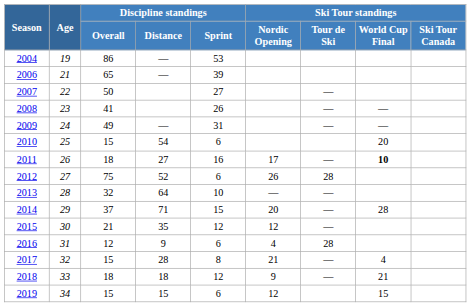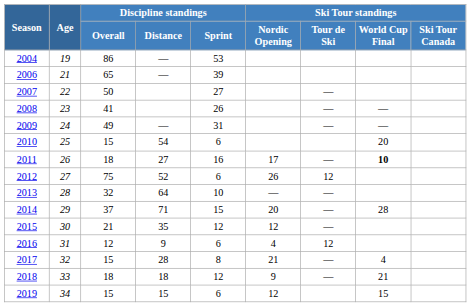 <table class="wikitable" style="font-size:95%; text-align:center; border:grey solid 1px; border-collapse:collapse; background:#ffffff;">
 <tr>
 <th style="background-color:#369; color:white; width:60px;" rowspan="2"> Season </th>
 <th style="background-color:#369; color:white; width:40px;" rowspan="2"> Age </th>
 <th style="background-color:#4180be; color:white;" colspan="3">Discipline standings</th>
 <th style="background-color:#4180be; color:white;" colspan="4">Ski Tour standings</th>
 </tr>
 <tr>
 <th style="background-color:#4180be; color:white; width:75px;">Overall</th>
 <th style="background-color:#4180be; color:white; width:75px;">Distance</th>
 <th style="background-color:#4180be; color:white; width:75px;">Sprint</th>
 <th style="background-color:#4180be; color:white; width:75px;">Nordic<br>Opening</th>
 <th style="background-color:#4180be; color:white; width:75px;">Tour de<br>Ski</th>
 <th style="background-color:#4180be; color:white; width:75px;">World Cup<br>Final</th>
 <th style="background-color:#4180be; color:white; width:75px;">Ski Tour<br>Canada</th>
 </tr>
 <tr>
 <td><a href='#'>2004</a></td>
 <td><em>19</em></td>
 <td>86</td>
 <td>—</td>
 <td>53</td>
 <td></td>
 <td></td>
 <td></td>
 <td></td>
 </tr>
 <tr>
 <td><a href='#'>2006</a></td>
 <td><em>21</em></td>
 <td>65</td>
 <td>—</td>
 <td>39</td>
 <td></td>
 <td></td>
 <td></td>
 <td></td>
 </tr>
 <tr>
 <td><a href='#'>2007</a></td>
 <td><em>22</em></td>
 <td>50</td>
 <td></td>
 <td>27</td>
 <td></td>
 <td>—</td>
 <td></td>
 <td></td>
 </tr>
 <tr>
 <td><a href='#'>2008</a></td>
 <td><em>23</em></td>
 <td>41</td>
 <td></td>
 <td>26</td>
 <td></td>
 <td>—</td>
 <td>—</td>
 <td></td>
 </tr>
 <tr>
 <td><a href='#'>2009</a></td>
 <td><em>24</em></td>
 <td>49</td>
 <td>—</td>
 <td>31</td>
 <td></td>
 <td>—</td>
 <td>—</td>
 <td></td>
 </tr>
 <tr>
 <td><a href='#'>2010</a></td>
 <td><em>25</em></td>
 <td>15</td>
 <td>54</td>
 <td>6</td>
 <td></td>
 <td></td>
 <td>20</td>
 <td></td>
 </tr>
 <tr>
 <td><a href='#'>2011</a></td>
 <td><em>26</em></td>
 <td>18</td>
 <td>27</td>
 <td>16</td>
 <td>17</td>
 <td>—</td>
 <td><strong>10</strong></td>
 <td></td>
 </tr>
 <tr>
 <td><a href='#'>2012</a></td>
 <td><em>27</em></td>
 <td>75</td>
 <td>52</td>
 <td>6</td>
 <td>26</td>
-<td>28</td>
+<td>12</td>
 <td></td>
 <td></td>
 </tr>
 <tr>
 <td><a href='#'>2013</a></td>
 <td><em>28</em></td>
 <td>32</td>
 <td>64</td>
 <td>10</td>
 <td>—</td>
 <td>—</td>
 <td></td>
 <td></td>
 </tr>
 <tr>
 <td><a href='#'>2014</a></td>
 <td><em>29</em></td>
 <td>37</td>
 <td>71</td>
 <td>15</td>
 <td>20</td>
 <td>—</td>
 <td>28</td>
 <td></td>
 </tr>
 <tr>
 <td><a href='#'>2015</a></td>
 <td><em>30</em></td>
 <td>21</td>
 <td>35</td>
 <td>12</td>
 <td>12</td>
 <td>—</td>
 <td></td>
 <td></td>
 </tr>
 <tr>
 <td><a href='#'>2016</a></td>
 <td><em>31</em></td>
 <td>12</td>
 <td>9</td>
 <td>6</td>
 <td>4</td>
-<td>28</td>
+<td>12</td>
 <td></td>
 <td></td>
 </tr>
 <tr>
 <td><a href='#'>2017</a></td>
 <td><em>32</em></td>
 <td>15</td>
 <td>28</td>
 <td>8</td>
 <td>21</td>
 <td>—</td>
 <td>4</td>
 <td></td>
 </tr>
 <tr>
 <td><a href='#'>2018</a></td>
 <td><em>33</em></td>
 <td>18</td>
 <td>18</td>
 <td>12</td>
 <td>9</td>
 <td>—</td>
 <td>21</td>
 <td></td>
 </tr>
 <tr>
 <td><a href='#'>2019</a></td>
 <td><em>34</em></td>
 <td>15</td>
 <td>15</td>
 <td>6</td>
 <td>12</td>
 <td></td>
 <td>15</td>
 <td></td>
 </tr>
 </table>
